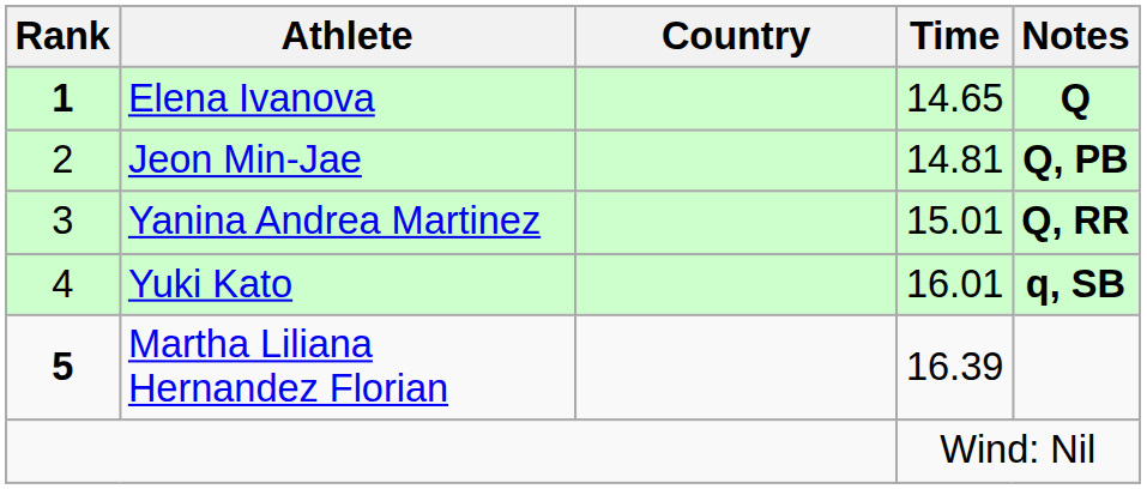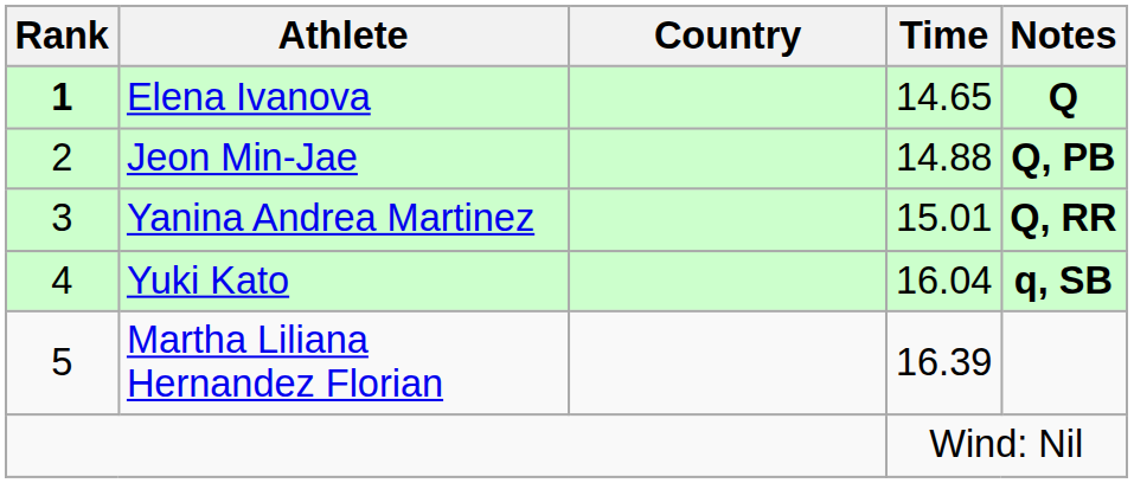 <table class="wikitable sortable" style="text-align:center">
 <tr>
 <th>Rank</th>
 <th style="width:180px">Athlete</th>
 <th style="width:125px">Country</th>
 <th>Time</th>
 <th>Notes</th>
 </tr>
 <tr style="background:#cfc;">
 <td><strong>1</strong></td>
 <td style="text-align:left;"><a href='#'>Elena Ivanova</a></td>
 <td style="text-align:left;"></td>
 <td>14.65</td>
 <td><strong>Q</strong></td>
 </tr>
 <tr style="background:#cfc;">
 <td>2</td>
 <td style="text-align:left;"><a href='#'>Jeon Min-Jae</a></td>
 <td style="text-align:left;"></td>
-<td>14.81</td>
+<td>14.88</td>
 <td><strong>Q, PB</strong></td>
 </tr>
 <tr style="background:#cfc;">
 <td>3</td>
 <td style="text-align:left;"><a href='#'>Yanina Andrea Martinez</a></td>
 <td style="text-align:left;"></td>
 <td>15.01</td>
 <td><strong>Q, RR</strong></td>
 </tr>
 <tr style="background:#cfc;">
 <td>4</td>
 <td style="text-align:left;"><a href='#'>Yuki Kato</a></td>
 <td style="text-align:left;"></td>
-<td>16.01</td>
+<td>16.04</td>
 <td><strong>q, SB</strong></td>
 </tr>
 <tr>
-<td><strong>5</strong></td>
+<td>5</td>
 <td style="text-align:left;"><a href='#'>Martha Liliana Hernandez Florian</a></td>
 <td style="text-align:left;"></td>
 <td>16.39</td>
 <td></td>
 </tr>
 <tr class="sortbottom">
 <td colspan="3"></td>
 <td colspan="2">Wind: Nil</td>
 </tr>
 </table>
